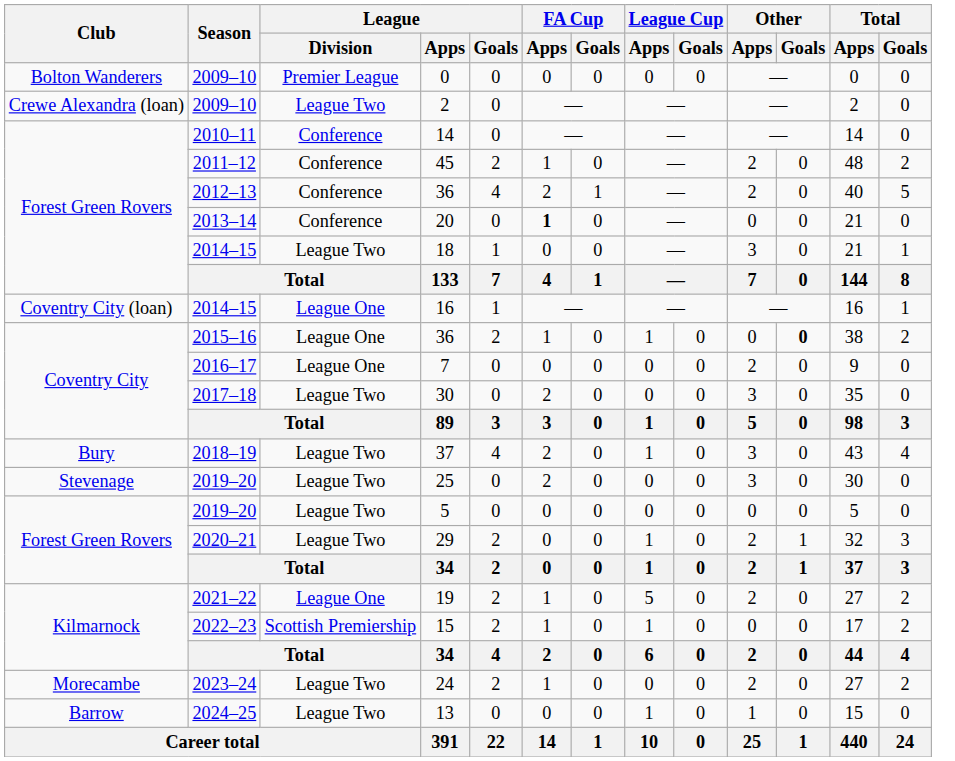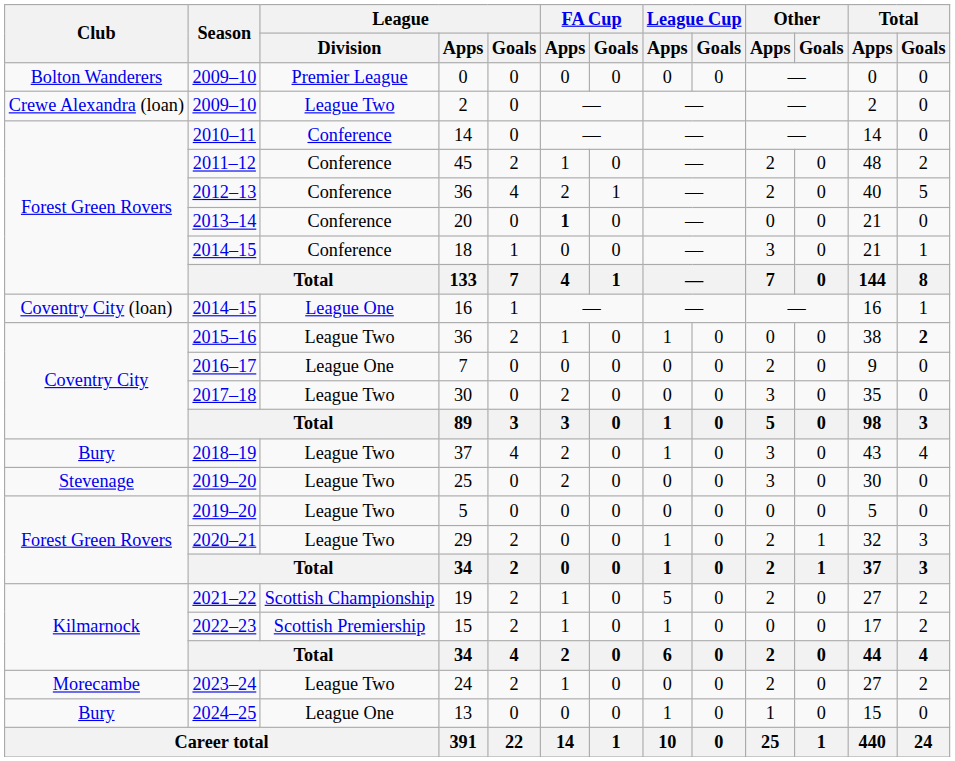 <table class="wikitable" style="text-align: center">
 <tr>
 <th rowspan="2">Club</th>
 <th rowspan="2">Season</th>
 <th colspan="3">League</th>
 <th colspan="2"><a href='#'>FA Cup</a></th>
 <th colspan="2"><a href='#'>League Cup</a></th>
 <th colspan="2">Other</th>
 <th colspan="2">Total</th>
 </tr>
 <tr>
 <th>Division</th>
 <th>Apps</th>
 <th>Goals</th>
 <th>Apps</th>
 <th>Goals</th>
 <th>Apps</th>
 <th>Goals</th>
 <th>Apps</th>
 <th>Goals</th>
 <th>Apps</th>
 <th>Goals</th>
 </tr>
 <tr>
 <td><a href='#'>Bolton Wanderers</a></td>
 <td><a href='#'>2009–10</a></td>
 <td><a href='#'>Premier League</a></td>
 <td>0</td>
 <td>0</td>
 <td>0</td>
 <td>0</td>
 <td>0</td>
 <td>0</td>
 <td colspan="2">—</td>
 <td>0</td>
 <td>0</td>
 </tr>
 <tr>
 <td><a href='#'>Crewe Alexandra</a> (loan)</td>
 <td><a href='#'>2009–10</a></td>
 <td><a href='#'>League Two</a></td>
 <td>2</td>
 <td>0</td>
 <td colspan="2">—</td>
 <td colspan="2">—</td>
 <td colspan="2">—</td>
 <td>2</td>
 <td>0</td>
 </tr>
 <tr>
 <td rowspan="6"><a href='#'>Forest Green Rovers</a></td>
 <td><a href='#'>2010–11</a></td>
 <td><a href='#'>Conference</a></td>
 <td>14</td>
 <td>0</td>
 <td colspan="2">—</td>
 <td colspan="2">—</td>
 <td colspan="2">—</td>
 <td>14</td>
 <td>0</td>
 </tr>
 <tr>
 <td><a href='#'>2011–12</a></td>
 <td>Conference</td>
 <td>45</td>
 <td>2</td>
 <td>1</td>
 <td>0</td>
 <td colspan="2">—</td>
 <td>2</td>
 <td>0</td>
 <td>48</td>
 <td>2</td>
 </tr>
 <tr>
 <td><a href='#'>2012–13</a></td>
 <td>Conference</td>
 <td>36</td>
 <td>4</td>
 <td>2</td>
 <td>1</td>
 <td colspan="2">—</td>
 <td>2</td>
 <td>0</td>
 <td>40</td>
 <td>5</td>
 </tr>
 <tr>
 <td><a href='#'>2013–14</a></td>
 <td>Conference</td>
 <td>20</td>
 <td>0</td>
 <td><strong>1</strong></td>
 <td>0</td>
 <td colspan="2">—</td>
 <td>0</td>
 <td>0</td>
 <td>21</td>
 <td>0</td>
 </tr>
 <tr>
 <td><a href='#'>2014–15</a></td>
-<td>League Two</td>
+<td>Conference</td>
 <td>18</td>
 <td>1</td>
 <td>0</td>
 <td>0</td>
 <td colspan="2">—</td>
 <td>3</td>
 <td>0</td>
 <td>21</td>
 <td>1</td>
 </tr>
 <tr>
 <th colspan="2">Total</th>
 <th>133</th>
 <th>7</th>
 <th>4</th>
 <th>1</th>
 <th colspan="2">—</th>
 <th>7</th>
 <th>0</th>
 <th>144</th>
 <th>8</th>
 </tr>
 <tr>
 <td><a href='#'>Coventry City</a> (loan)</td>
 <td><a href='#'>2014–15</a></td>
 <td><a href='#'>League One</a></td>
 <td>16</td>
 <td>1</td>
 <td colspan="2">—</td>
 <td colspan="2">—</td>
 <td colspan="2">—</td>
 <td>16</td>
 <td>1</td>
 </tr>
 <tr>
 <td rowspan="4"><a href='#'>Coventry City</a></td>
 <td><a href='#'>2015–16</a></td>
-<td>League One</td>
+<td>League Two</td>
 <td>36</td>
 <td>2</td>
 <td>1</td>
 <td>0</td>
 <td>1</td>
 <td>0</td>
 <td>0</td>
-<td><strong>0</strong></td>
+<td>0</td>
 <td>38</td>
-<td>2</td>
+<td><strong>2</strong></td>
 </tr>
 <tr>
 <td><a href='#'>2016–17</a></td>
 <td>League One</td>
 <td>7</td>
 <td>0</td>
 <td>0</td>
 <td>0</td>
 <td>0</td>
 <td>0</td>
 <td>2</td>
 <td>0</td>
 <td>9</td>
 <td>0</td>
 </tr>
 <tr>
 <td><a href='#'>2017–18</a></td>
 <td>League Two</td>
 <td>30</td>
 <td>0</td>
 <td>2</td>
 <td>0</td>
 <td>0</td>
 <td>0</td>
 <td>3</td>
 <td>0</td>
 <td>35</td>
 <td>0</td>
 </tr>
 <tr>
 <th colspan="2">Total</th>
 <th>89</th>
 <th>3</th>
 <th>3</th>
 <th>0</th>
 <th>1</th>
 <th>0</th>
 <th>5</th>
 <th>0</th>
 <th>98</th>
 <th>3</th>
 </tr>
 <tr>
 <td><a href='#'>Bury</a></td>
 <td><a href='#'>2018–19</a></td>
 <td>League Two</td>
 <td>37</td>
 <td>4</td>
 <td>2</td>
 <td>0</td>
 <td>1</td>
 <td>0</td>
 <td>3</td>
 <td>0</td>
 <td>43</td>
 <td>4</td>
 </tr>
 <tr>
 <td><a href='#'>Stevenage</a></td>
 <td><a href='#'>2019–20</a></td>
 <td>League Two</td>
 <td>25</td>
 <td>0</td>
 <td>2</td>
 <td>0</td>
 <td>0</td>
 <td>0</td>
 <td>3</td>
 <td>0</td>
 <td>30</td>
 <td>0</td>
 </tr>
 <tr>
 <td rowspan="3"><a href='#'>Forest Green Rovers</a></td>
 <td><a href='#'>2019–20</a></td>
 <td>League Two</td>
 <td>5</td>
 <td>0</td>
 <td>0</td>
 <td>0</td>
 <td>0</td>
 <td>0</td>
 <td>0</td>
 <td>0</td>
 <td>5</td>
 <td>0</td>
 </tr>
 <tr>
 <td><a href='#'>2020–21</a></td>
 <td>League Two</td>
 <td>29</td>
 <td>2</td>
 <td>0</td>
 <td>0</td>
 <td>1</td>
 <td>0</td>
 <td>2</td>
 <td>1</td>
 <td>32</td>
 <td>3</td>
 </tr>
 <tr>
 <th colspan="2">Total</th>
 <th>34</th>
 <th>2</th>
 <th>0</th>
 <th>0</th>
 <th>1</th>
 <th>0</th>
 <th>2</th>
 <th>1</th>
 <th>37</th>
 <th>3</th>
 </tr>
 <tr>
 <td rowspan="3"><a href='#'>Kilmarnock</a></td>
 <td><a href='#'>2021–22</a></td>
-<td><a href='#'>League One</a></td>
+<td><a href='#'>Scottish Championship</a></td>
 <td>19</td>
 <td>2</td>
 <td>1</td>
 <td>0</td>
 <td>5</td>
 <td>0</td>
 <td>2</td>
 <td>0</td>
 <td>27</td>
 <td>2</td>
 </tr>
 <tr>
 <td><a href='#'>2022–23</a></td>
 <td><a href='#'>Scottish Premiership</a></td>
 <td>15</td>
 <td>2</td>
 <td>1</td>
 <td>0</td>
 <td>1</td>
 <td>0</td>
 <td>0</td>
 <td>0</td>
 <td>17</td>
 <td>2</td>
 </tr>
 <tr>
 <th colspan="2">Total</th>
 <th>34</th>
 <th>4</th>
 <th>2</th>
 <th>0</th>
 <th>6</th>
 <th>0</th>
 <th>2</th>
 <th>0</th>
 <th>44</th>
 <th>4</th>
 </tr>
 <tr>
 <td><a href='#'>Morecambe</a></td>
 <td><a href='#'>2023–24</a></td>
 <td>League Two</td>
 <td>24</td>
 <td>2</td>
 <td>1</td>
 <td>0</td>
 <td>0</td>
 <td>0</td>
 <td>2</td>
 <td>0</td>
 <td>27</td>
 <td>2</td>
 </tr>
 <tr>
-<td><a href='#'>Barrow</a></td>
+<td><a href='#'>Bury</a></td>
 <td><a href='#'>2024–25</a></td>
-<td>League Two</td>
+<td>League One</td>
 <td>13</td>
 <td>0</td>
 <td>0</td>
 <td>0</td>
 <td>1</td>
 <td>0</td>
 <td>1</td>
 <td>0</td>
 <td>15</td>
 <td>0</td>
 </tr>
 <tr>
 <th colspan="3">Career total</th>
 <th>391</th>
 <th>22</th>
 <th>14</th>
 <th>1</th>
 <th>10</th>
 <th>0</th>
 <th>25</th>
 <th>1</th>
 <th>440</th>
 <th>24</th>
 </tr>
 </table>
